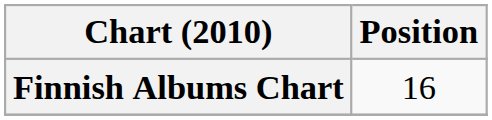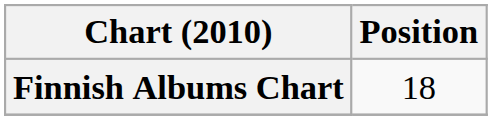 <table class="wikitable sortable plainrowheaders">
 <tr>
 <th scope="col">Chart (2010)</th>
 <th scope="col">Position</th>
 </tr>
 <tr>
 <th scope="row">Finnish Albums Chart</th>
-<td align="center">16</td>
+<td align="center">18</td>
 </tr>
 <tr>
 </tr>
 </table>
